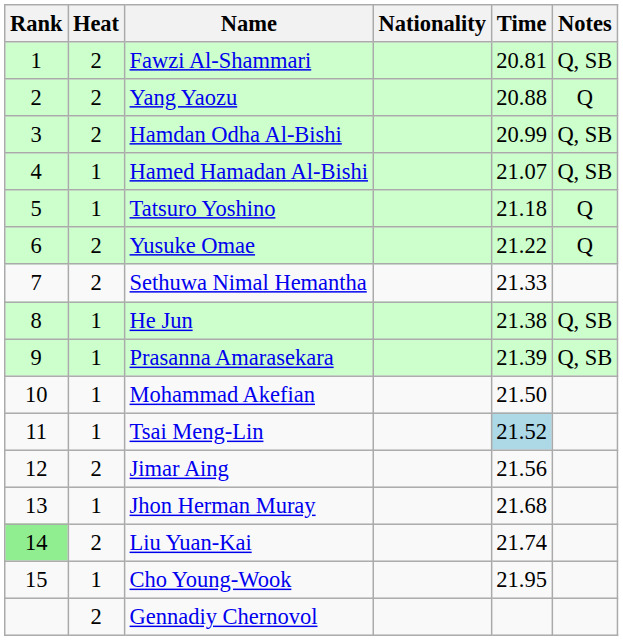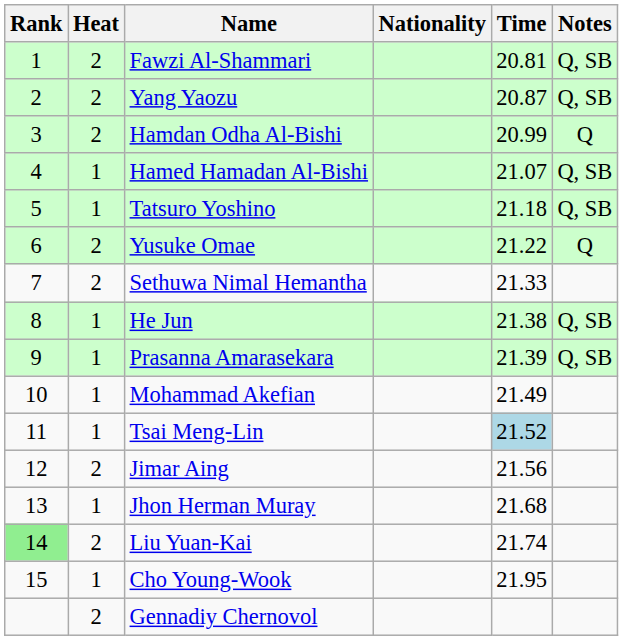 <table class="wikitable sortable" style="text-align:center; font-size:95%">
 <tr>
 <th>Rank</th>
 <th>Heat</th>
 <th>Name</th>
 <th>Nationality</th>
 <th>Time</th>
 <th>Notes</th>
 </tr>
 <tr bgcolor=ccffcc>
 <td>1</td>
 <td>2</td>
 <td align=left><a href='#'>Fawzi Al-Shammari</a></td>
 <td align=left></td>
 <td>20.81</td>
 <td>Q, SB</td>
 </tr>
 <tr bgcolor=ccffcc>
 <td>2</td>
 <td>2</td>
 <td align=left><a href='#'>Yang Yaozu</a></td>
 <td align=left></td>
-<td>20.88</td>
-<td>Q</td>
+<td>20.87</td>
+<td>Q, SB</td>
 </tr>
 <tr bgcolor=ccffcc>
 <td>3</td>
 <td>2</td>
 <td align=left><a href='#'>Hamdan Odha Al-Bishi</a></td>
 <td align=left></td>
 <td>20.99</td>
-<td>Q, SB</td>
+<td>Q</td>
 </tr>
 <tr bgcolor=ccffcc>
 <td>4</td>
 <td>1</td>
 <td align=left><a href='#'>Hamed Hamadan Al-Bishi</a></td>
 <td align=left></td>
 <td>21.07</td>
 <td>Q, SB</td>
 </tr>
 <tr bgcolor=ccffcc>
 <td>5</td>
 <td>1</td>
 <td align=left><a href='#'>Tatsuro Yoshino</a></td>
 <td align=left></td>
 <td>21.18</td>
-<td>Q</td>
+<td>Q, SB</td>
 </tr>
 <tr bgcolor=ccffcc>
 <td>6</td>
 <td>2</td>
 <td align=left><a href='#'>Yusuke Omae</a></td>
 <td align=left></td>
 <td>21.22</td>
 <td>Q</td>
 </tr>
 <tr>
 <td>7</td>
 <td>2</td>
 <td align=left><a href='#'>Sethuwa Nimal Hemantha</a></td>
 <td align=left></td>
 <td>21.33</td>
 <td></td>
 </tr>
 <tr bgcolor=ccffcc>
 <td>8</td>
 <td>1</td>
 <td align=left><a href='#'>He Jun</a></td>
 <td align=left></td>
 <td>21.38</td>
 <td>Q, SB</td>
 </tr>
 <tr bgcolor=ccffcc>
 <td>9</td>
 <td>1</td>
 <td align=left><a href='#'>Prasanna Amarasekara</a></td>
 <td align=left></td>
 <td>21.39</td>
 <td>Q, SB</td>
 </tr>
 <tr>
 <td>10</td>
 <td>1</td>
 <td align=left><a href='#'>Mohammad Akefian</a></td>
 <td align=left></td>
-<td>21.50</td>
+<td>21.49</td>
 <td></td>
 </tr>
 <tr>
 <td>11</td>
 <td>1</td>
 <td align=left><a href='#'>Tsai Meng-Lin</a></td>
 <td align=left></td>
 <td style="background: lightblue;">21.52</td>
 <td></td>
 </tr>
 <tr>
 <td>12</td>
 <td>2</td>
 <td align=left><a href='#'>Jimar Aing</a></td>
 <td align=left></td>
 <td>21.56</td>
 <td></td>
 </tr>
 <tr>
 <td>13</td>
 <td>1</td>
 <td align=left><a href='#'>Jhon Herman Muray</a></td>
 <td align=left></td>
 <td>21.68</td>
 <td></td>
 </tr>
 <tr>
 <td style="background: lightgreen;">14</td>
 <td>2</td>
 <td align=left><a href='#'>Liu Yuan-Kai</a></td>
 <td align=left></td>
 <td>21.74</td>
 <td></td>
 </tr>
 <tr>
 <td>15</td>
 <td>1</td>
 <td align=left><a href='#'>Cho Young-Wook</a></td>
 <td align=left></td>
 <td>21.95</td>
 <td></td>
 </tr>
 <tr>
 <td></td>
 <td>2</td>
 <td align=left><a href='#'>Gennadiy Chernovol</a></td>
 <td align=left></td>
 <td></td>
 <td></td>
 </tr>
 </table>
